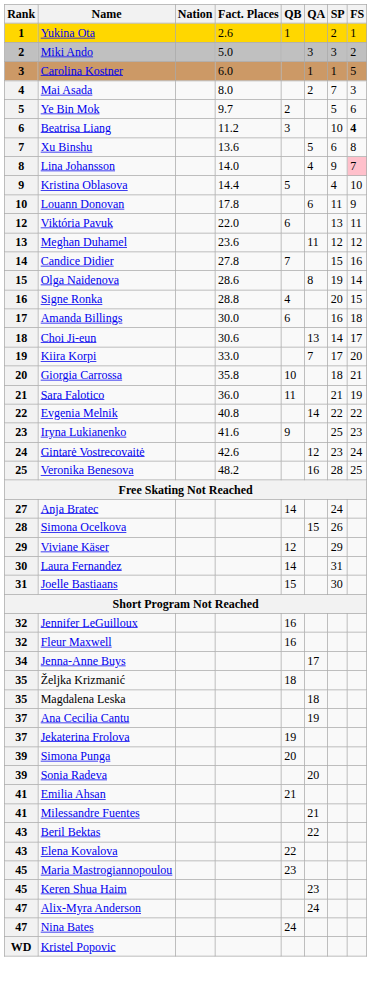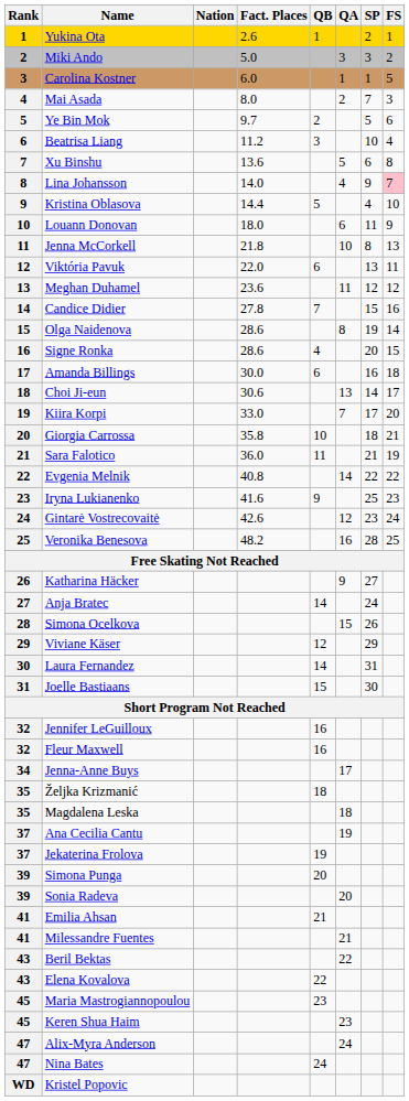 <table class="wikitable">
 <tr>
 <th>Rank</th>
 <th>Name</th>
 <th>Nation</th>
 <th>Fact. Places</th>
 <th>QB</th>
 <th>QA</th>
 <th>SP</th>
 <th>FS</th>
 </tr>
 <tr bgcolor=gold>
 <td align=center><strong>1</strong></td>
 <td><a href='#'>Yukina Ota</a></td>
 <td></td>
 <td>2.6</td>
 <td>1</td>
 <td></td>
 <td>2</td>
 <td>1</td>
 </tr>
 <tr bgcolor=silver>
 <td align=center><strong>2</strong></td>
 <td><a href='#'>Miki Ando</a></td>
 <td></td>
 <td>5.0</td>
 <td></td>
 <td>3</td>
 <td>3</td>
 <td>2</td>
 </tr>
 <tr bgcolor=cc9966>
 <td align=center><strong>3</strong></td>
 <td><a href='#'>Carolina Kostner</a></td>
 <td></td>
 <td>6.0</td>
 <td></td>
 <td>1</td>
 <td>1</td>
 <td>5</td>
 </tr>
 <tr>
 <th>4</th>
 <td><a href='#'>Mai Asada</a></td>
 <td></td>
 <td>8.0</td>
 <td></td>
 <td>2</td>
 <td>7</td>
 <td>3</td>
 </tr>
 <tr>
 <th>5</th>
 <td><a href='#'>Ye Bin Mok</a></td>
 <td></td>
 <td>9.7</td>
 <td>2</td>
 <td></td>
 <td>5</td>
 <td>6</td>
 </tr>
 <tr>
 <th>6</th>
 <td><a href='#'>Beatrisa Liang</a></td>
 <td></td>
 <td>11.2</td>
 <td>3</td>
 <td></td>
 <td>10</td>
-<td><strong>4</strong></td>
+<td>4</td>
 </tr>
 <tr>
 <th>7</th>
 <td><a href='#'>Xu Binshu</a></td>
 <td></td>
 <td>13.6</td>
 <td></td>
 <td>5</td>
 <td>6</td>
 <td>8</td>
 </tr>
 <tr>
 <th>8</th>
 <td><a href='#'>Lina Johansson</a></td>
 <td></td>
 <td>14.0</td>
 <td></td>
 <td>4</td>
 <td>9</td>
 <td style="background: pink;">7</td>
 </tr>
 <tr>
 <th>9</th>
 <td><a href='#'>Kristina Oblasova</a></td>
 <td></td>
 <td>14.4</td>
 <td>5</td>
 <td></td>
 <td>4</td>
 <td>10</td>
 </tr>
 <tr>
 <th>10</th>
 <td><a href='#'>Louann Donovan</a></td>
 <td></td>
-<td>17.8</td>
+<td>18.0</td>
 <td></td>
 <td>6</td>
 <td>11</td>
 <td>9</td>
+</tr>
+<tr>
+<th>11</th>
+<td><a href='#'>Jenna McCorkell</a></td>
+<td></td>
+<td>21.8</td>
+<td></td>
+<td>10</td>
+<td>8</td>
+<td>13</td>
 </tr>
 <tr>
 <th>12</th>
 <td><a href='#'>Viktória Pavuk</a></td>
 <td></td>
 <td>22.0</td>
 <td>6</td>
 <td></td>
 <td>13</td>
 <td>11</td>
 </tr>
 <tr>
 <th>13</th>
 <td><a href='#'>Meghan Duhamel</a></td>
 <td></td>
 <td>23.6</td>
 <td></td>
 <td>11</td>
 <td>12</td>
 <td>12</td>
 </tr>
 <tr>
 <th>14</th>
 <td><a href='#'>Candice Didier</a></td>
 <td></td>
 <td>27.8</td>
 <td>7</td>
 <td></td>
 <td>15</td>
 <td>16</td>
 </tr>
 <tr>
 <th>15</th>
 <td><a href='#'>Olga Naidenova</a></td>
 <td></td>
 <td>28.6</td>
 <td></td>
 <td>8</td>
 <td>19</td>
 <td>14</td>
 </tr>
 <tr>
 <th>16</th>
 <td><a href='#'>Signe Ronka</a></td>
 <td></td>
-<td>28.8</td>
+<td>28.6</td>
 <td>4</td>
 <td></td>
 <td>20</td>
 <td>15</td>
 </tr>
 <tr>
 <th>17</th>
 <td><a href='#'>Amanda Billings</a></td>
 <td></td>
 <td>30.0</td>
 <td>6</td>
 <td></td>
 <td>16</td>
 <td>18</td>
 </tr>
 <tr>
 <th>18</th>
 <td><a href='#'>Choi Ji-eun</a></td>
 <td></td>
 <td>30.6</td>
 <td></td>
 <td>13</td>
 <td>14</td>
 <td>17</td>
 </tr>
 <tr>
 <th>19</th>
 <td><a href='#'>Kiira Korpi</a></td>
 <td></td>
 <td>33.0</td>
 <td></td>
 <td>7</td>
 <td>17</td>
 <td>20</td>
 </tr>
 <tr>
 <th>20</th>
 <td><a href='#'>Giorgia Carrossa</a></td>
 <td></td>
 <td>35.8</td>
 <td>10</td>
 <td></td>
 <td>18</td>
 <td>21</td>
 </tr>
 <tr>
 <th>21</th>
 <td><a href='#'>Sara Falotico</a></td>
 <td></td>
 <td>36.0</td>
 <td>11</td>
 <td></td>
 <td>21</td>
 <td>19</td>
 </tr>
 <tr>
 <th>22</th>
 <td><a href='#'>Evgenia Melnik</a></td>
 <td></td>
 <td>40.8</td>
 <td></td>
 <td>14</td>
 <td>22</td>
 <td>22</td>
 </tr>
 <tr>
 <th>23</th>
 <td><a href='#'>Iryna Lukianenko</a></td>
 <td></td>
 <td>41.6</td>
 <td>9</td>
 <td></td>
 <td>25</td>
 <td>23</td>
 </tr>
 <tr>
 <th>24</th>
 <td><a href='#'>Gintarė Vostrecovaitė</a></td>
 <td></td>
 <td>42.6</td>
 <td></td>
 <td>12</td>
 <td>23</td>
 <td>24</td>
 </tr>
 <tr>
 <th>25</th>
 <td><a href='#'>Veronika Benesova</a></td>
 <td></td>
 <td>48.2</td>
 <td></td>
 <td>16</td>
 <td>28</td>
 <td>25</td>
 </tr>
 <tr>
 <th colspan=8>Free Skating Not Reached</th>
+</tr>
+<tr>
+<th>26</th>
+<td><a href='#'>Katharina Häcker</a></td>
+<td></td>
+<td></td>
+<td></td>
+<td>9</td>
+<td>27</td>
+<td></td>
 </tr>
 <tr>
 <th>27</th>
 <td><a href='#'>Anja Bratec</a></td>
 <td></td>
 <td></td>
 <td>14</td>
 <td></td>
 <td>24</td>
 <td></td>
 </tr>
 <tr>
 <th>28</th>
 <td><a href='#'>Simona Ocelkova</a></td>
 <td></td>
 <td></td>
 <td></td>
 <td>15</td>
 <td>26</td>
 <td></td>
 </tr>
 <tr>
 <th>29</th>
 <td><a href='#'>Viviane Käser</a></td>
 <td></td>
 <td></td>
 <td>12</td>
 <td></td>
 <td>29</td>
 <td></td>
 </tr>
 <tr>
 <th>30</th>
 <td><a href='#'>Laura Fernandez</a></td>
 <td></td>
 <td></td>
 <td>14</td>
 <td></td>
 <td>31</td>
 <td></td>
 </tr>
 <tr>
 <th>31</th>
 <td><a href='#'>Joelle Bastiaans</a></td>
 <td></td>
 <td></td>
 <td>15</td>
 <td></td>
 <td>30</td>
 <td></td>
 </tr>
 <tr>
 <th colspan=8>Short Program Not Reached</th>
 </tr>
 <tr>
 <th>32</th>
 <td><a href='#'>Jennifer LeGuilloux</a></td>
 <td></td>
 <td></td>
 <td>16</td>
 <td></td>
 <td></td>
 <td></td>
 </tr>
 <tr>
 <th>32</th>
 <td><a href='#'>Fleur Maxwell</a></td>
 <td></td>
 <td></td>
 <td>16</td>
 <td></td>
 <td></td>
 <td></td>
 </tr>
 <tr>
 <th>34</th>
 <td><a href='#'>Jenna-Anne Buys</a></td>
 <td></td>
 <td></td>
 <td></td>
 <td>17</td>
 <td></td>
 <td></td>
 </tr>
 <tr>
 <th>35</th>
 <td>Željka Krizmanić</td>
 <td></td>
 <td></td>
 <td>18</td>
 <td></td>
 <td></td>
 <td></td>
 </tr>
 <tr>
 <th>35</th>
 <td>Magdalena Leska</td>
 <td></td>
 <td></td>
 <td></td>
 <td>18</td>
 <td></td>
 <td></td>
 </tr>
 <tr>
 <th>37</th>
 <td><a href='#'>Ana Cecilia Cantu</a></td>
 <td></td>
 <td></td>
 <td></td>
 <td>19</td>
 <td></td>
 <td></td>
 </tr>
 <tr>
 <th>37</th>
 <td><a href='#'>Jekaterina Frolova</a></td>
 <td></td>
 <td></td>
 <td>19</td>
 <td></td>
 <td></td>
 <td></td>
 </tr>
 <tr>
 <th>39</th>
 <td><a href='#'>Simona Punga</a></td>
 <td></td>
 <td></td>
 <td>20</td>
 <td></td>
 <td></td>
 <td></td>
 </tr>
 <tr>
 <th>39</th>
 <td><a href='#'>Sonia Radeva</a></td>
 <td></td>
 <td></td>
 <td></td>
 <td>20</td>
 <td></td>
 <td></td>
 </tr>
 <tr>
 <th>41</th>
 <td><a href='#'>Emilia Ahsan</a></td>
 <td></td>
 <td></td>
 <td>21</td>
 <td></td>
 <td></td>
 <td></td>
 </tr>
 <tr>
 <th>41</th>
 <td><a href='#'>Milessandre Fuentes</a></td>
 <td></td>
 <td></td>
 <td></td>
 <td>21</td>
 <td></td>
 <td></td>
 </tr>
 <tr>
 <th>43</th>
 <td><a href='#'>Beril Bektas</a></td>
 <td></td>
 <td></td>
 <td></td>
 <td>22</td>
 <td></td>
 <td></td>
 </tr>
 <tr>
 <th>43</th>
 <td><a href='#'>Elena Kovalova</a></td>
 <td></td>
 <td></td>
 <td>22</td>
 <td></td>
 <td></td>
 <td></td>
 </tr>
 <tr>
 <th>45</th>
 <td><a href='#'>Maria Mastrogiannopoulou</a></td>
 <td></td>
 <td></td>
 <td>23</td>
 <td></td>
 <td></td>
 <td></td>
 </tr>
 <tr>
 <th>45</th>
 <td><a href='#'>Keren Shua Haim</a></td>
 <td></td>
 <td></td>
 <td></td>
 <td>23</td>
 <td></td>
 <td></td>
 </tr>
 <tr>
 <th>47</th>
 <td><a href='#'>Alix-Myra Anderson</a></td>
 <td></td>
 <td></td>
 <td></td>
 <td>24</td>
 <td></td>
 <td></td>
 </tr>
 <tr>
 <th>47</th>
 <td><a href='#'>Nina Bates</a></td>
 <td></td>
 <td></td>
 <td>24</td>
 <td></td>
 <td></td>
 <td></td>
 </tr>
 <tr>
 <th>WD</th>
 <td><a href='#'>Kristel Popovic</a></td>
 <td></td>
 <td></td>
 <td></td>
 <td></td>
 <td></td>
 <td></td>
 </tr>
 </table>
